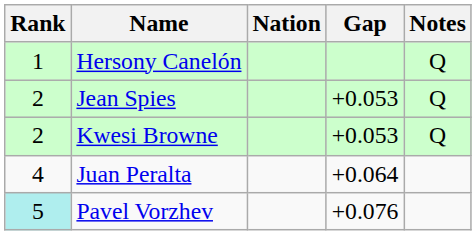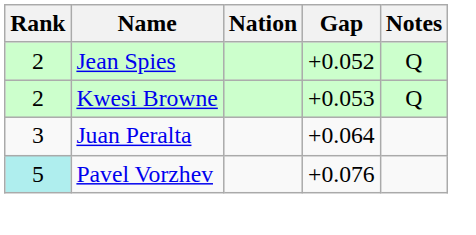 <table class="wikitable sortable" style="text-align:center">
 <tr>
 <th>Rank</th>
 <th>Name</th>
 <th>Nation</th>
 <th>Gap</th>
 <th>Notes</th>
 </tr>
 <tr bgcolor=ccffcc>
-<td>1</td>
-<td align=left><a href='#'>Hersony Canelón</a></td>
-<td align=left></td>
-<td></td>
-<td>Q</td>
-</tr>
-<tr bgcolor=ccffcc>
 <td>2</td>
 <td align=left><a href='#'>Jean Spies</a></td>
 <td align=left></td>
-<td>+0.053</td>
+<td>+0.052</td>
 <td>Q</td>
 </tr>
 <tr bgcolor=ccffcc>
 <td>2</td>
 <td align=left><a href='#'>Kwesi Browne</a></td>
 <td align=left></td>
 <td>+0.053</td>
 <td>Q</td>
 </tr>
 <tr>
-<td>4</td>
+<td>3</td>
 <td align=left><a href='#'>Juan Peralta</a></td>
 <td align=left></td>
 <td>+0.064</td>
 <td></td>
 </tr>
 <tr>
 <td style="background: paleturquoise;">5</td>
 <td align=left><a href='#'>Pavel Vorzhev</a></td>
 <td align=left></td>
 <td>+0.076</td>
 <td></td>
 </tr>
 </table>
